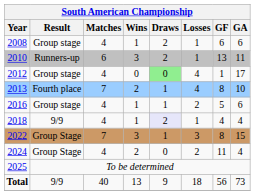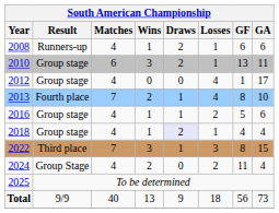 <table class="wikitable" style="text-align: center;">
 <tr>
 <th colspan=9><a href='#'>South American Championship</a></th>
 </tr>
 <tr>
 <th>Year</th>
 <th>Result</th>
 <th>Matches</th>
 <th>Wins</th>
 <th>Draws</th>
 <th>Losses</th>
 <th>GF</th>
 <th>GA</th>
 </tr>
 <tr>
 <td> <a href='#'>2008</a></td>
-<td>Group stage</td>
+<td>Runners-up</td>
 <td>4</td>
 <td>1</td>
 <td>2</td>
 <td>1</td>
 <td>6</td>
 <td>6</td>
 </tr>
 <tr bgcolor=silver>
 <td> <a href='#'>2010</a></td>
-<td>Runners-up</td>
+<td>Group stage</td>
 <td>6</td>
 <td>3</td>
 <td>2</td>
 <td>1</td>
 <td>13</td>
 <td>11</td>
 </tr>
 <tr>
 <td> <a href='#'>2012</a></td>
 <td>Group stage</td>
 <td>4</td>
 <td>0</td>
-<td style="background: lightgreen;">0</td>
+<td>0</td>
 <td>4</td>
 <td>1</td>
 <td>17</td>
 </tr>
 <tr style="background:#9acdff;">
 <td> <a href='#'>2013</a></td>
 <td>Fourth place</td>
 <td>7</td>
 <td>2</td>
 <td>1</td>
 <td>4</td>
 <td>8</td>
 <td>10</td>
 </tr>
 <tr>
 <td> <a href='#'>2016</a></td>
 <td>Group stage</td>
 <td>4</td>
 <td>1</td>
 <td>1</td>
 <td>2</td>
 <td>5</td>
 <td>6</td>
 </tr>
 <tr>
 <td> <a href='#'>2018</a></td>
-<td>9/9</td>
+<td>Group stage</td>
 <td>4</td>
 <td>1</td>
 <td style="background: lavender;">2</td>
 <td>1</td>
 <td>4</td>
 <td>4</td>
 </tr>
 <tr style="background:#cc9966;">
 <td> <a href='#'>2022</a></td>
-<td>Group Stage</td>
+<td>Third place</td>
 <td>7</td>
 <td>3</td>
 <td>1</td>
 <td>3</td>
 <td>8</td>
 <td>15</td>
 </tr>
 <tr>
 <td> <a href='#'>2024</a></td>
 <td>Group Stage</td>
 <td>4</td>
 <td>2</td>
 <td>0</td>
 <td>2</td>
 <td>11</td>
 <td>4</td>
 </tr>
 <tr>
 <td> <a href='#'>2025</a></td>
 <td colspan=7><em>To be determined</em></td>
 </tr>
 <tr>
 <td><strong>Total</strong></td>
 <td>9/9</td>
 <td>40</td>
 <td>13</td>
 <td>9</td>
 <td>18</td>
 <td>56</td>
 <td>73</td>
 </tr>
 <tr>
 </tr>
 </table>
